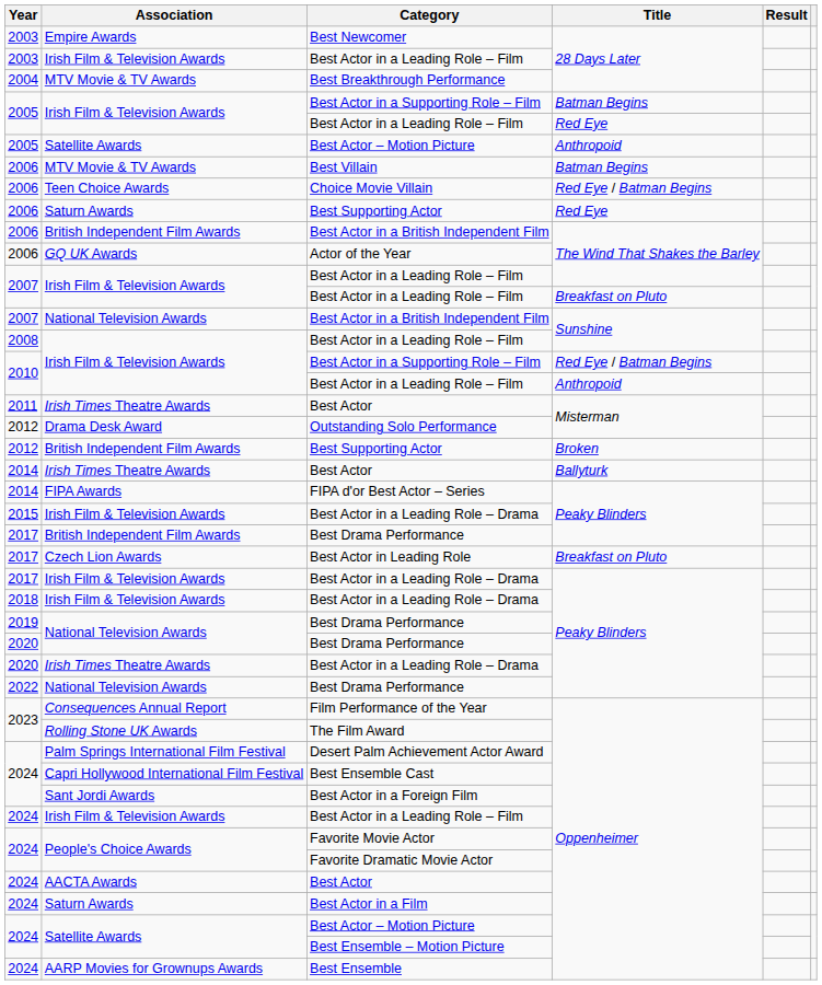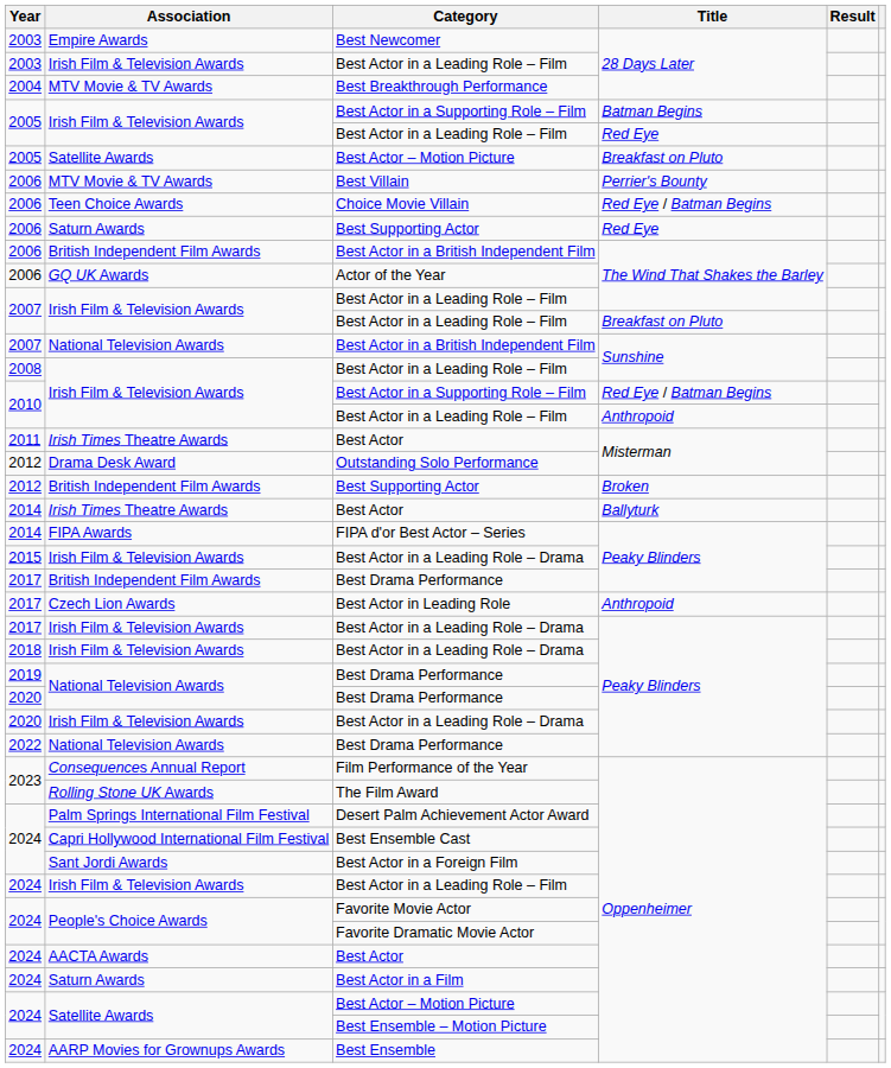 <table class="wikitable sortable" style="text-align:left; font-size:100%;">
 <tr>
 <th>Year</th>
 <th>Association</th>
 <th>Category</th>
 <th>Title</th>
 <th>Result</th>
 <th class=unsortable></th>
 </tr>
 <tr>
 <td><a href='#'>2003</a></td>
 <td><a href='#'>Empire Awards</a></td>
 <td><a href='#'>Best Newcomer</a></td>
 <td rowspan="3"><em><a href='#'>28 Days Later</a></em></td>
 <td></td>
 <td></td>
 </tr>
 <tr>
 <td><a href='#'>2003</a></td>
 <td><a href='#'>Irish Film & Television Awards</a></td>
 <td>Best Actor in a Leading Role – Film</td>
 <td></td>
 <td></td>
 </tr>
 <tr>
 <td><a href='#'>2004</a></td>
 <td><a href='#'>MTV Movie & TV Awards</a></td>
 <td><a href='#'>Best Breakthrough Performance</a></td>
 <td></td>
 <td></td>
 </tr>
 <tr>
 <td rowspan="2"><a href='#'>2005</a></td>
 <td rowspan="2"><a href='#'>Irish Film & Television Awards</a></td>
 <td><a href='#'>Best Actor in a Supporting Role – Film</a></td>
 <td><em><a href='#'>Batman Begins</a></em></td>
 <td></td>
 <td rowspan="2"></td>
 </tr>
 <tr>
 <td>Best Actor in a Leading Role – Film</td>
 <td><em><a href='#'>Red Eye</a></em></td>
 <td></td>
 </tr>
 <tr>
 <td><a href='#'>2005</a></td>
 <td><a href='#'>Satellite Awards</a></td>
 <td><a href='#'>Best Actor – Motion Picture</a></td>
-<td><em><a href='#'>Anthropoid</a></em></td>
+<td><em><a href='#'>Breakfast on Pluto</a></em></td>
 <td></td>
 <td></td>
 </tr>
 <tr>
 <td><a href='#'>2006</a></td>
 <td><a href='#'>MTV Movie & TV Awards</a></td>
 <td><a href='#'>Best Villain</a></td>
-<td><em><a href='#'>Batman Begins</a></em></td>
+<td><em><a href='#'>Perrier's Bounty</a></em></td>
 <td></td>
 <td></td>
 </tr>
 <tr>
 <td><a href='#'>2006</a></td>
 <td><a href='#'>Teen Choice Awards</a></td>
 <td><a href='#'>Choice Movie Villain</a></td>
 <td><em><a href='#'>Red Eye</a></em> / <em><a href='#'>Batman Begins</a></em></td>
 <td></td>
 <td></td>
 </tr>
 <tr>
 <td><a href='#'>2006</a></td>
 <td><a href='#'>Saturn Awards</a></td>
 <td><a href='#'>Best Supporting Actor</a></td>
 <td><em><a href='#'>Red Eye</a></em></td>
 <td></td>
 <td></td>
 </tr>
 <tr>
 <td><a href='#'>2006</a></td>
 <td><a href='#'>British Independent Film Awards</a></td>
 <td><a href='#'>Best Actor in a British Independent Film</a></td>
 <td rowspan="3"><em><a href='#'>The Wind That Shakes the Barley</a></em></td>
 <td></td>
 <td></td>
 </tr>
 <tr>
 <td>2006</td>
 <td><a href='#'><em>GQ UK</em> Awards</a></td>
 <td>Actor of the Year</td>
 <td></td>
 <td></td>
 </tr>
 <tr>
 <td rowspan="2"><a href='#'>2007</a></td>
 <td rowspan="2"><a href='#'>Irish Film & Television Awards</a></td>
 <td>Best Actor in a Leading Role – Film</td>
 <td></td>
 <td rowspan="2"></td>
 </tr>
 <tr>
 <td>Best Actor in a Leading Role – Film</td>
 <td><em><a href='#'>Breakfast on Pluto</a></em></td>
 <td></td>
 </tr>
 <tr>
 <td><a href='#'>2007</a></td>
 <td><a href='#'>National Television Awards</a></td>
 <td><a href='#'>Best Actor in a British Independent Film</a></td>
 <td rowspan=2><em><a href='#'>Sunshine</a></em></td>
 <td></td>
 <td></td>
 </tr>
 <tr>
 <td><a href='#'>2008</a></td>
 <td rowspan="3"><a href='#'>Irish Film & Television Awards</a></td>
 <td>Best Actor in a Leading Role – Film<br></td>
 <td></td>
 <td></td>
 </tr>
 <tr>
 <td rowspan=2><a href='#'>2010</a></td>
 <td><a href='#'>Best Actor in a Supporting Role – Film</a></td>
 <td><em><a href='#'>Red Eye</a></em> / <em><a href='#'>Batman Begins</a></em></td>
 <td></td>
 <td rowspan="2"></td>
 </tr>
 <tr>
 <td>Best Actor in a Leading Role – Film</td>
 <td><em><a href='#'>Anthropoid</a></em></td>
 <td></td>
 </tr>
 <tr>
 <td><a href='#'>2011</a></td>
 <td><a href='#'><em>Irish Times</em> Theatre Awards</a></td>
 <td>Best Actor</td>
 <td rowspan="2"><em>Misterman</em></td>
 <td></td>
 <td></td>
 </tr>
 <tr>
 <td>2012</td>
 <td><a href='#'>Drama Desk Award</a></td>
 <td><a href='#'>Outstanding Solo Performance</a></td>
 <td></td>
 <td></td>
 </tr>
 <tr>
 <td><a href='#'>2012</a></td>
 <td><a href='#'>British Independent Film Awards</a></td>
 <td><a href='#'>Best Supporting Actor</a></td>
 <td><em><a href='#'>Broken</a></em></td>
 <td></td>
 <td></td>
 </tr>
 <tr>
 <td><a href='#'>2014</a></td>
 <td><a href='#'><em>Irish Times</em> Theatre Awards</a></td>
 <td>Best Actor</td>
 <td><em><a href='#'>Ballyturk</a></em></td>
 <td></td>
 <td></td>
 </tr>
 <tr>
 <td><a href='#'>2014</a></td>
 <td><a href='#'>FIPA Awards</a></td>
 <td>FIPA d'or Best Actor – Series</td>
 <td rowspan="3"><em><a href='#'>Peaky Blinders</a></em></td>
 <td></td>
 <td></td>
 </tr>
 <tr>
 <td><a href='#'>2015</a></td>
 <td><a href='#'>Irish Film & Television Awards</a></td>
 <td>Best Actor in a Leading Role – Drama</td>
 <td></td>
 <td></td>
 </tr>
 <tr>
 <td><a href='#'>2017</a></td>
 <td><a href='#'>British Independent Film Awards</a></td>
 <td>Best Drama Performance</td>
 <td></td>
 <td></td>
 </tr>
 <tr>
 <td><a href='#'>2017</a></td>
 <td><a href='#'>Czech Lion Awards</a></td>
 <td>Best Actor in Leading Role</td>
-<td><em><a href='#'>Breakfast on Pluto</a></em></td>
+<td><em><a href='#'>Anthropoid</a></em></td>
 <td></td>
 <td></td>
 </tr>
 <tr>
 <td><a href='#'>2017</a></td>
 <td><a href='#'>Irish Film & Television Awards</a></td>
 <td>Best Actor in a Leading Role – Drama</td>
 <td rowspan="6"><em><a href='#'>Peaky Blinders</a></em></td>
 <td></td>
 <td></td>
 </tr>
 <tr>
 <td><a href='#'>2018</a></td>
 <td><a href='#'>Irish Film & Television Awards</a></td>
 <td>Best Actor in a Leading Role – Drama</td>
 <td></td>
 <td></td>
 </tr>
 <tr>
 <td><a href='#'>2019</a></td>
 <td rowspan="2"><a href='#'>National Television Awards</a></td>
 <td>Best Drama Performance</td>
 <td></td>
 <td></td>
 </tr>
 <tr>
 <td><a href='#'>2020</a></td>
 <td>Best Drama Performance</td>
 <td></td>
 <td></td>
 </tr>
 <tr>
 <td><a href='#'>2020</a></td>
-<td><a href='#'><em>Irish Times</em> Theatre Awards</a></td>
+<td><a href='#'>Irish Film & Television Awards</a></td>
 <td>Best Actor in a Leading Role – Drama</td>
 <td></td>
 <td></td>
 </tr>
 <tr>
 <td><a href='#'>2022</a></td>
 <td><a href='#'>National Television Awards</a></td>
 <td>Best Drama Performance</td>
 <td></td>
 <td></td>
 </tr>
 <tr>
 <td rowspan="2">2023</td>
 <td><a href='#'><em>Consequence</em>s Annual Report</a></td>
 <td>Film Performance of the Year</td>
 <td rowspan="13"><em><a href='#'>Oppenheimer</a></em></td>
 <td></td>
 <td></td>
 </tr>
 <tr>
 <td><a href='#'><em>Rolling Stone UK</em> Awards</a></td>
 <td>The Film Award</td>
 <td></td>
 <td><br></td>
 </tr>
 <tr>
 <td rowspan="3">2024</td>
 <td><a href='#'>Palm Springs International Film Festival</a></td>
 <td>Desert Palm Achievement Actor Award</td>
 <td></td>
 <td></td>
 </tr>
 <tr>
 <td><a href='#'>Capri Hollywood International Film Festival</a></td>
 <td>Best Ensemble Cast</td>
 <td></td>
 <td></td>
 </tr>
 <tr>
 <td><a href='#'>Sant Jordi Awards</a></td>
 <td>Best Actor in a Foreign Film</td>
 <td></td>
 <td></td>
 </tr>
 <tr>
 <td><a href='#'>2024</a></td>
 <td><a href='#'>Irish Film & Television Awards</a></td>
 <td>Best Actor in a Leading Role – Film</td>
 <td></td>
 <td></td>
 </tr>
 <tr>
 <td rowspan="2"><a href='#'>2024</a></td>
 <td rowspan="2"><a href='#'>People's Choice Awards</a></td>
 <td>Favorite Movie Actor</td>
 <td></td>
 <td rowspan="2"></td>
 </tr>
 <tr>
 <td>Favorite Dramatic Movie Actor</td>
 <td></td>
 </tr>
 <tr>
 <td><a href='#'>2024</a></td>
 <td><a href='#'>AACTA Awards</a></td>
 <td><a href='#'>Best Actor</a></td>
 <td></td>
 <td></td>
 </tr>
 <tr>
 <td><a href='#'>2024</a></td>
 <td><a href='#'>Saturn Awards</a></td>
 <td><a href='#'>Best Actor in a Film</a></td>
 <td></td>
 <td></td>
 </tr>
 <tr>
 <td rowspan="2"><a href='#'>2024</a></td>
 <td rowspan="2"><a href='#'>Satellite Awards</a></td>
 <td><a href='#'>Best Actor – Motion Picture</a></td>
 <td></td>
 <td rowspan="2"></td>
 </tr>
 <tr>
 <td><a href='#'>Best Ensemble – Motion Picture</a></td>
 <td></td>
 </tr>
 <tr>
 <td><a href='#'>2024</a></td>
 <td><a href='#'>AARP Movies for Grownups Awards</a></td>
 <td><a href='#'>Best Ensemble</a></td>
 <td></td>
 <td><br></td>
 </tr>
 </table>
